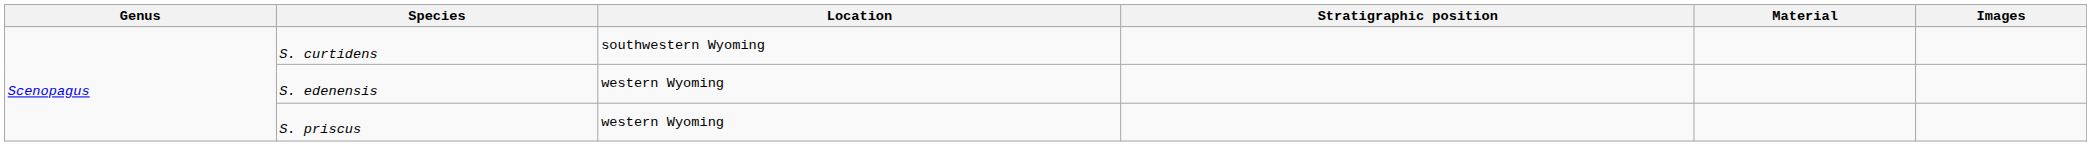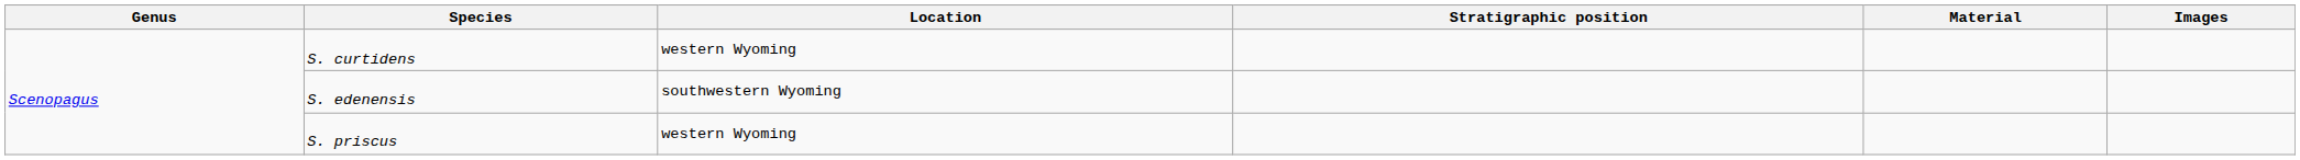 <table class="wikitable sortable"  style="margin:auto; width:100%;">
 <tr>
 <th>Genus</th>
 <th>Species</th>
 <th>Location</th>
 <th>Stratigraphic position</th>
 <th>Material</th>
 <th>Images</th>
 </tr>
 <tr>
 <td rowspan=3><br><em><a href='#'>Scenopagus</a></em></td>
 <td><br><em>S. curtidens</em></td>
-<td>southwestern Wyoming</td>
+<td>western Wyoming</td>
 <td></td>
 <td></td>
 <td></td>
 </tr>
 <tr>
 <td><br><em>S. edenensis</em></td>
-<td>western Wyoming</td>
+<td>southwestern Wyoming</td>
 <td></td>
 <td></td>
 <td></td>
 </tr>
 <tr>
 <td><br><em>S. priscus</em></td>
 <td>western Wyoming</td>
 <td></td>
 <td></td>
 <td></td>
 </tr>
 </table>
